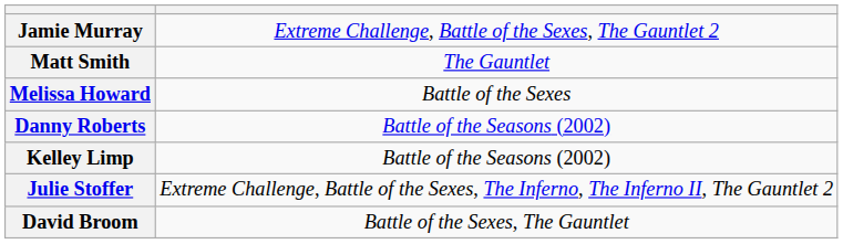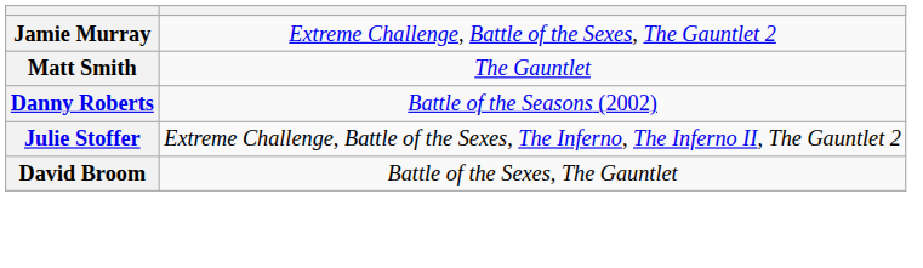 <table class="wikitable sortable" style="text-align:center">
 <tr>
 <th scope="col"></th>
 <th scope="col"></th>
 </tr>
 <tr>
 <th scope="row">Jamie Murray</th>
 <td><em><a href='#'>Extreme Challenge</a></em>, <em><a href='#'>Battle of the Sexes</a></em>, <em><a href='#'>The Gauntlet 2</a></em></td>
 </tr>
 <tr>
 <th scope="row">Matt Smith</th>
 <td><em><a href='#'>The Gauntlet</a></em></td>
 </tr>
 <tr>
-<th scope="row"><a href='#'>Melissa Howard</a></th>
-<td><em>Battle of the Sexes</em></td>
-</tr>
-<tr>
 <th scope="row"><a href='#'>Danny Roberts</a></th>
 <td><a href='#'><em>Battle of the Seasons</em> (2002)</a></td>
-</tr>
-<tr>
-<th scope="row">Kelley Limp</th>
-<td><em>Battle of the Seasons</em> (2002)</td>
 </tr>
 <tr>
 <th scope="row"><a href='#'>Julie Stoffer</a></th>
 <td><em>Extreme Challenge</em>, <em>Battle of the Sexes</em>, <em><a href='#'>The Inferno</a></em>, <em><a href='#'>The Inferno II</a></em>, <em>The Gauntlet 2</em></td>
 </tr>
 <tr>
 <th scope="row">David Broom</th>
 <td><em>Battle of the Sexes</em>, <em>The Gauntlet</em></td>
 </tr>
 </table>
